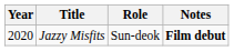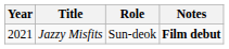 <table class="wikitable">
 <tr>
 <th>Year</th>
 <th>Title</th>
 <th>Role</th>
 <th>Notes</th>
 </tr>
 <tr>
-<td>2020</td>
+<td>2021</td>
 <td><em>Jazzy Misfits</em></td>
 <td>Sun-deok</td>
 <td><strong>Film debut</strong></td>
 </tr>
 </table>
